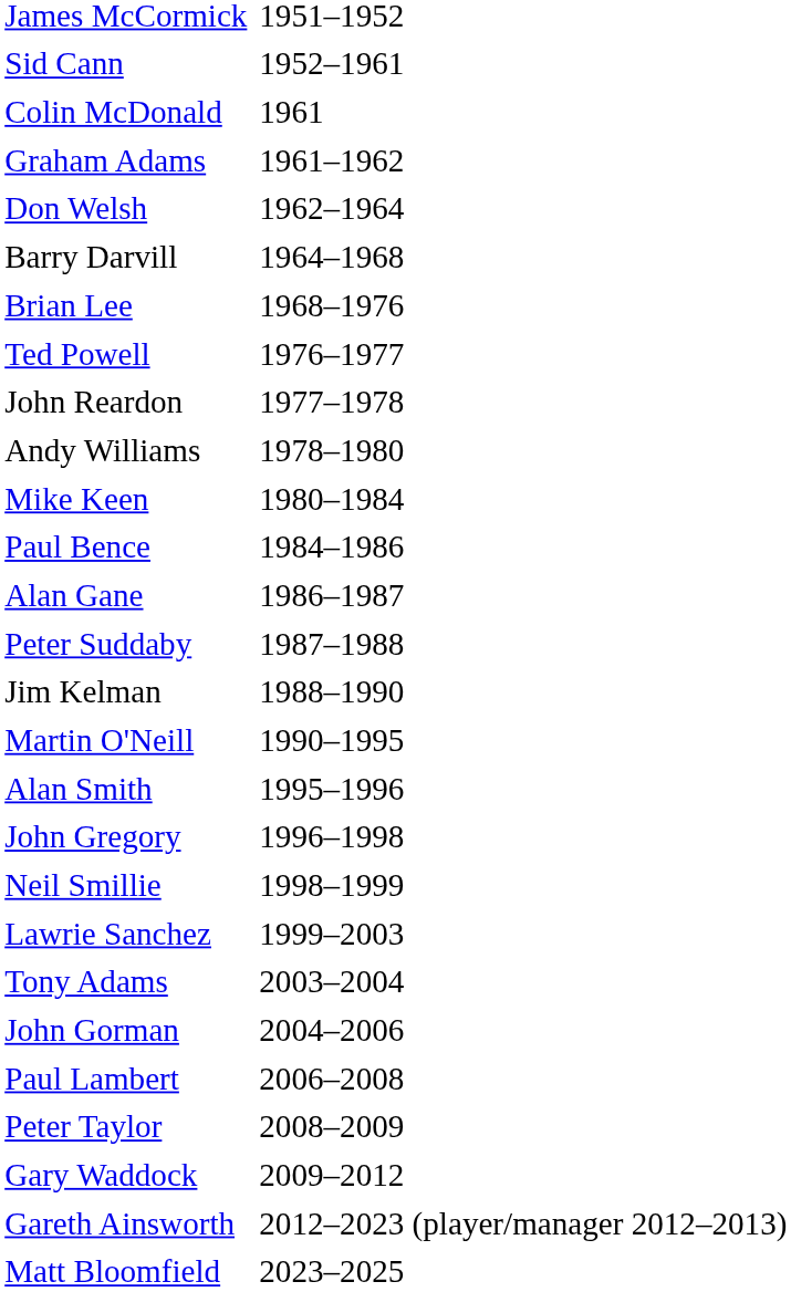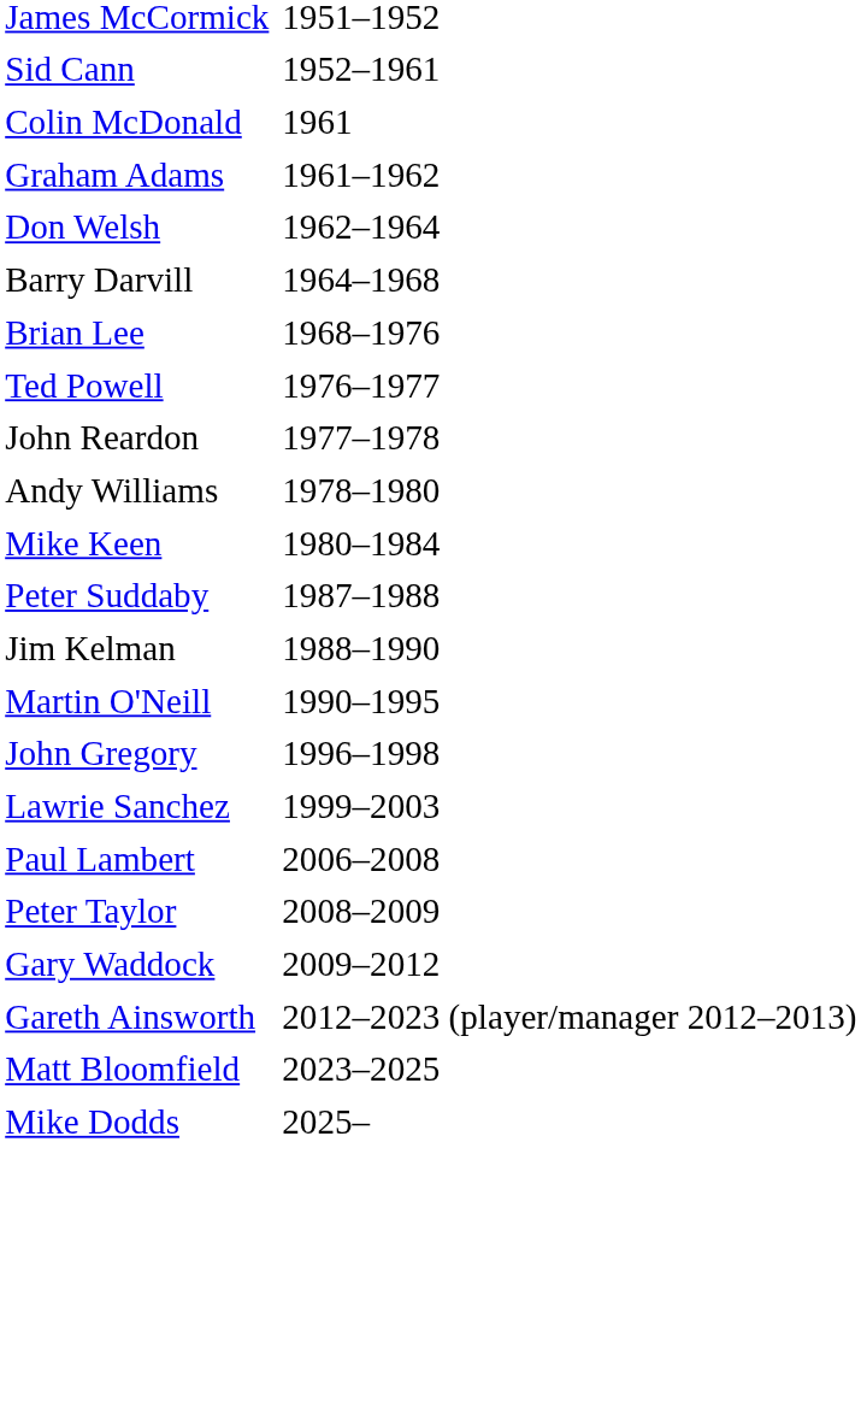 <table cellpadding="2">
 <tr>
 <td></td>
 <td><a href='#'>James McCormick</a></td>
 <td>1951–1952</td>
 </tr>
 <tr>
 <td></td>
 <td><a href='#'>Sid Cann</a></td>
 <td>1952–1961</td>
 </tr>
 <tr>
 <td></td>
 <td><a href='#'>Colin McDonald</a></td>
 <td>1961</td>
 </tr>
 <tr>
 <td></td>
 <td><a href='#'>Graham Adams</a></td>
 <td>1961–1962</td>
 </tr>
 <tr>
 <td></td>
 <td><a href='#'>Don Welsh</a></td>
 <td>1962–1964</td>
 </tr>
 <tr>
 <td></td>
 <td>Barry Darvill</td>
 <td>1964–1968</td>
 </tr>
 <tr>
 <td></td>
 <td><a href='#'>Brian Lee</a></td>
 <td>1968–1976</td>
 </tr>
 <tr>
 <td></td>
 <td><a href='#'>Ted Powell</a></td>
 <td>1976–1977</td>
 </tr>
 <tr>
 <td></td>
 <td>John Reardon</td>
 <td>1977–1978</td>
 </tr>
 <tr>
 <td></td>
 <td>Andy Williams</td>
 <td>1978–1980</td>
 </tr>
 <tr>
 <td></td>
 <td><a href='#'>Mike Keen</a></td>
 <td>1980–1984</td>
 </tr>
 <tr>
 <td></td>
-<td><a href='#'>Paul Bence</a></td>
-<td>1984–1986</td>
-</tr>
-<tr>
-<td></td>
-<td><a href='#'>Alan Gane</a></td>
-<td>1986–1987</td>
-</tr>
-<tr>
-<td></td>
 <td><a href='#'>Peter Suddaby</a></td>
 <td>1987–1988</td>
 </tr>
 <tr>
 <td></td>
 <td>Jim Kelman</td>
 <td>1988–1990</td>
 </tr>
 <tr>
 <td></td>
 <td><a href='#'>Martin O'Neill</a></td>
 <td>1990–1995</td>
 </tr>
 <tr>
 <td></td>
-<td><a href='#'>Alan Smith</a></td>
-<td>1995–1996</td>
-</tr>
-<tr>
-<td></td>
 <td><a href='#'>John Gregory</a></td>
 <td>1996–1998</td>
 </tr>
 <tr>
 <td></td>
-<td><a href='#'>Neil Smillie</a></td>
-<td>1998–1999</td>
-</tr>
-<tr>
-<td></td>
 <td><a href='#'>Lawrie Sanchez</a></td>
 <td>1999–2003</td>
-</tr>
-<tr>
-<td></td>
-<td><a href='#'>Tony Adams</a></td>
-<td>2003–2004</td>
-</tr>
-<tr>
-<td></td>
-<td><a href='#'>John Gorman</a></td>
-<td>2004–2006</td>
 </tr>
 <tr>
 <td></td>
 <td><a href='#'>Paul Lambert</a></td>
 <td>2006–2008</td>
 </tr>
 <tr>
 <td></td>
 <td><a href='#'>Peter Taylor</a></td>
 <td>2008–2009</td>
 </tr>
 <tr>
 <td></td>
 <td><a href='#'>Gary Waddock</a></td>
 <td>2009–2012</td>
 </tr>
 <tr>
 <td></td>
 <td><a href='#'>Gareth Ainsworth</a></td>
 <td>2012–2023 (player/manager 2012–2013)</td>
 </tr>
 <tr>
 <td></td>
 <td><a href='#'>Matt Bloomfield</a></td>
 <td>2023–2025</td>
 </tr>
+<tr>
+<td></td>
+<td><a href='#'>Mike Dodds</a></td>
+<td>2025–</td>
+</tr>
 </table>
